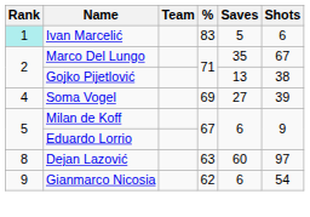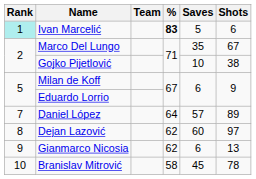 <table class="wikitable" style="text-align: center;">
 <tr>
 <th>Rank</th>
 <th>Name</th>
 <th>Team</th>
 <th>%</th>
 <th>Saves</th>
 <th>Shots</th>
 </tr>
 <tr>
 <td style="background: paleturquoise;">1</td>
 <td align="left"><a href='#'>Ivan Marcelić</a></td>
 <td align="left"></td>
-<td>83</td>
+<td><strong>83</strong></td>
 <td>5</td>
 <td>6</td>
 </tr>
 <tr>
 <td rowspan=2>2</td>
 <td align="left"><a href='#'>Marco Del Lungo</a></td>
 <td align="left"></td>
 <td rowspan=2>71</td>
 <td>35</td>
 <td>67</td>
 </tr>
 <tr>
 <td align="left"><a href='#'>Gojko Pijetlović</a></td>
 <td align="left"></td>
-<td>13</td>
+<td>10</td>
 <td>38</td>
-</tr>
-<tr>
-<td>4</td>
-<td align="left"><a href='#'>Soma Vogel</a></td>
-<td align="left"></td>
-<td>69</td>
-<td>27</td>
-<td>39</td>
 </tr>
 <tr>
 <td rowspan=2>5</td>
 <td align="left"><a href='#'>Milan de Koff</a></td>
 <td align="left"></td>
 <td rowspan=2>67</td>
 <td rowspan=2>6</td>
 <td rowspan=2>9</td>
 </tr>
 <tr>
 <td align="left"><a href='#'>Eduardo Lorrio</a></td>
 <td align="left"></td>
 </tr>
 <tr>
+<td>7</td>
+<td align="left"><a href='#'>Daniel López</a></td>
+<td align="left"></td>
+<td>64</td>
+<td>57</td>
+<td>89</td>
+</tr>
+<tr>
 <td>8</td>
 <td align="left"><a href='#'>Dejan Lazović</a></td>
 <td align="left"></td>
-<td>63</td>
+<td>62</td>
 <td>60</td>
 <td>97</td>
 </tr>
 <tr>
 <td>9</td>
 <td align="left"><a href='#'>Gianmarco Nicosia</a></td>
 <td align="left"></td>
 <td>62</td>
 <td>6</td>
-<td>54</td>
+<td>13</td>
+</tr>
+<tr>
+<td>10</td>
+<td align="left"><a href='#'>Branislav Mitrović</a></td>
+<td align="left"></td>
+<td>58</td>
+<td>45</td>
+<td>78</td>
 </tr>
 </table>
